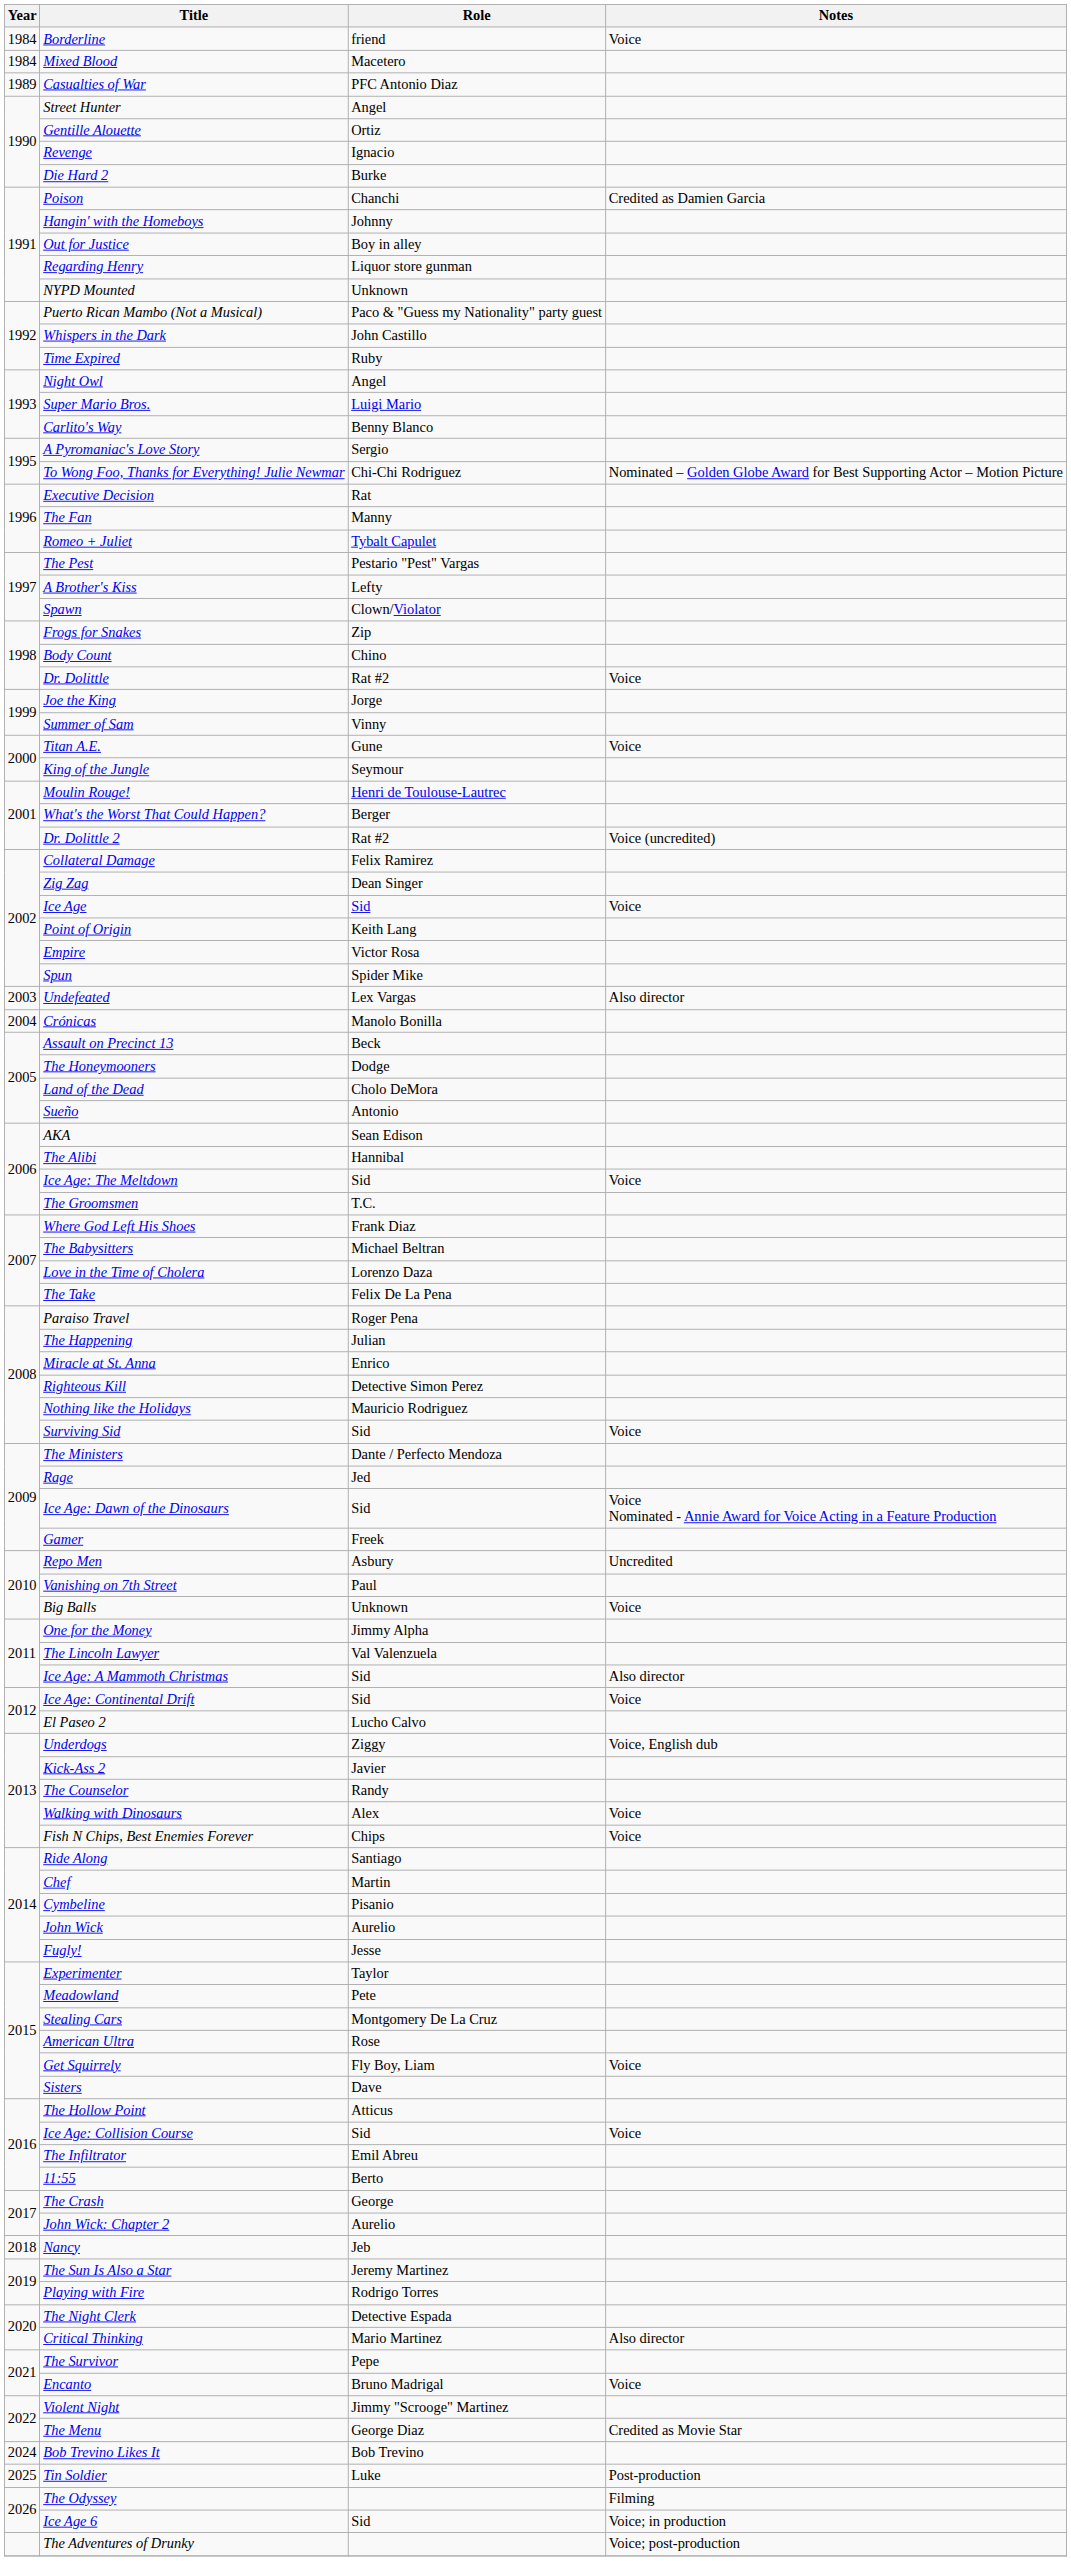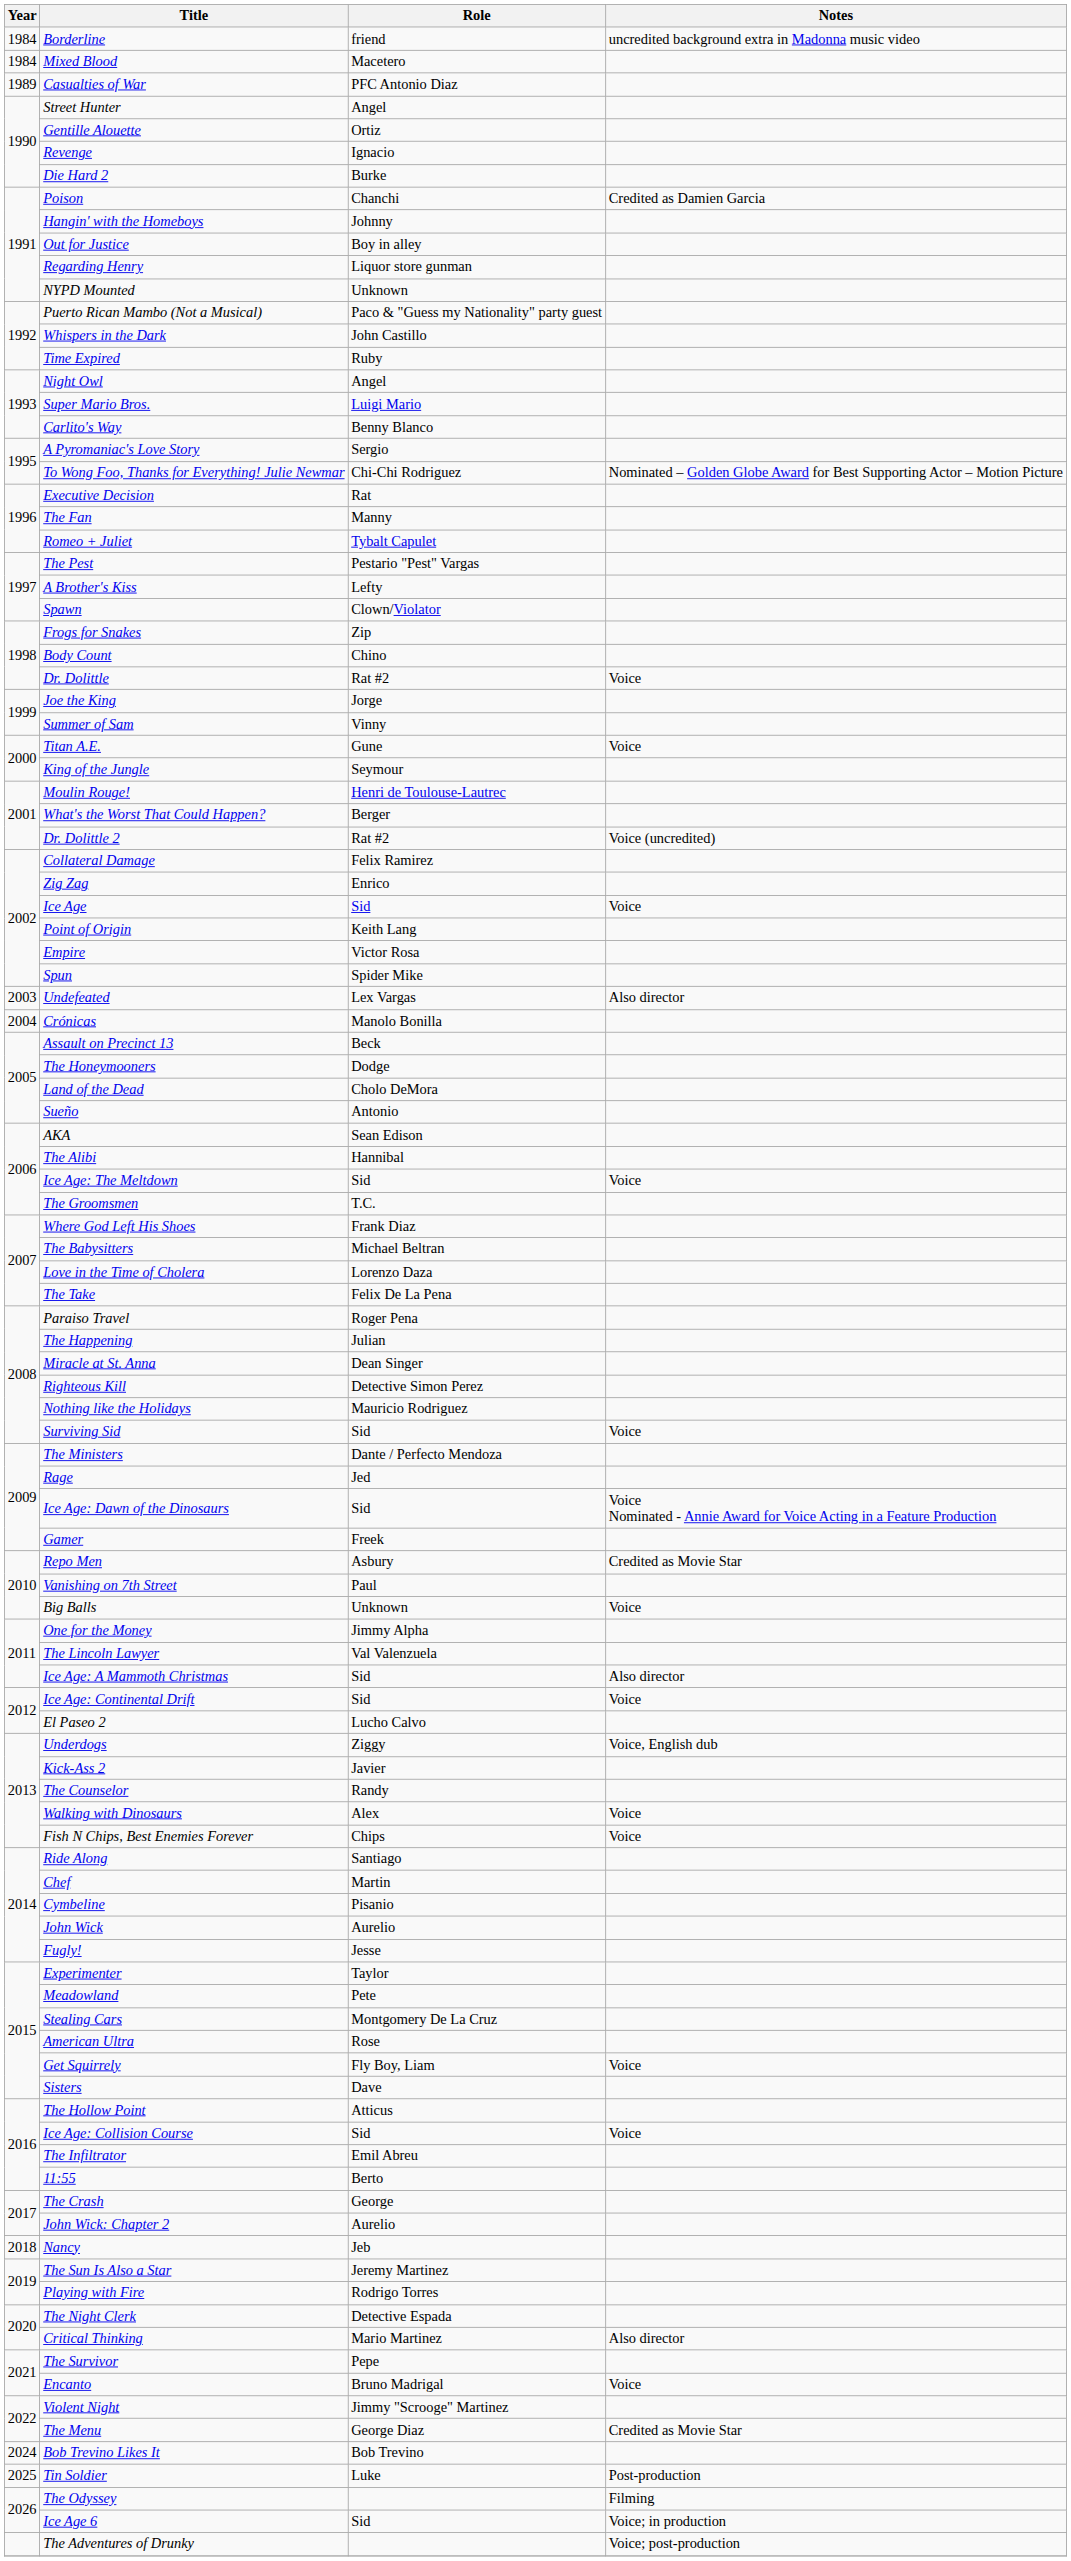 <table class = "wikitable sortable">
 <tr>
 <th>Year</th>
 <th>Title</th>
 <th>Role</th>
 <th class = "unsortable">Notes</th>
 </tr>
 <tr>
 <td>1984</td>
 <td><em><a href='#'>Borderline</a></em> </td>
 <td>friend</td>
-<td>Voice</td>
+<td>uncredited background extra in <a href='#'>Madonna</a> music video</td>
 </tr>
 <tr>
 <td>1984</td>
 <td><em><a href='#'>Mixed Blood</a></em></td>
 <td>Macetero</td>
 <td></td>
 </tr>
 <tr>
 <td>1989</td>
 <td><em><a href='#'>Casualties of War</a></em></td>
 <td>PFC Antonio Diaz</td>
 <td></td>
 </tr>
 <tr>
 <td rowspan=4>1990</td>
 <td><em>Street Hunter</em></td>
 <td>Angel</td>
 <td></td>
 </tr>
 <tr>
 <td><em><a href='#'>Gentille Alouette</a></em></td>
 <td>Ortiz</td>
 <td></td>
 </tr>
 <tr>
 <td><em><a href='#'>Revenge</a></em></td>
 <td>Ignacio</td>
 <td></td>
 </tr>
 <tr>
 <td><em><a href='#'>Die Hard 2</a></em></td>
 <td>Burke</td>
 <td></td>
 </tr>
 <tr>
 <td rowspan=5>1991</td>
 <td><em><a href='#'>Poison</a></em></td>
 <td>Chanchi</td>
 <td>Credited as Damien Garcia</td>
 </tr>
 <tr>
 <td><em><a href='#'>Hangin' with the Homeboys</a></em></td>
 <td>Johnny</td>
 <td></td>
 </tr>
 <tr>
 <td><em><a href='#'>Out for Justice</a></em></td>
 <td>Boy in alley</td>
 <td></td>
 </tr>
 <tr>
 <td><em><a href='#'>Regarding Henry</a></em></td>
 <td>Liquor store gunman</td>
 <td></td>
 </tr>
 <tr>
 <td><em>NYPD Mounted</em></td>
 <td>Unknown</td>
 <td></td>
 </tr>
 <tr>
 <td rowspan=3>1992</td>
 <td><em>Puerto Rican Mambo (Not a Musical)</em></td>
 <td>Paco & "Guess my Nationality" party guest</td>
 <td></td>
 </tr>
 <tr>
 <td><em><a href='#'>Whispers in the Dark</a></em></td>
 <td>John Castillo</td>
 <td></td>
 </tr>
 <tr>
 <td><em><a href='#'>Time Expired</a></em></td>
 <td>Ruby</td>
 <td></td>
 </tr>
 <tr>
 <td rowspan=3>1993</td>
 <td><em><a href='#'>Night Owl</a></em></td>
 <td>Angel</td>
 <td></td>
 </tr>
 <tr>
 <td><em><a href='#'>Super Mario Bros.</a></em></td>
 <td><a href='#'>Luigi Mario</a></td>
 <td></td>
 </tr>
 <tr>
 <td><em><a href='#'>Carlito's Way</a></em></td>
 <td>Benny Blanco</td>
 <td></td>
 </tr>
 <tr>
 <td rowspan=2>1995</td>
 <td><em><a href='#'>A Pyromaniac's Love Story</a></em></td>
 <td>Sergio</td>
 <td></td>
 </tr>
 <tr>
 <td><em><a href='#'>To Wong Foo, Thanks for Everything! Julie Newmar</a></em></td>
 <td>Chi-Chi Rodriguez</td>
 <td>Nominated – <a href='#'>Golden Globe Award</a> for Best Supporting Actor – Motion Picture</td>
 </tr>
 <tr>
 <td rowspan=3>1996</td>
 <td><em><a href='#'>Executive Decision</a></em></td>
 <td>Rat</td>
 <td></td>
 </tr>
 <tr>
 <td><em><a href='#'>The Fan</a></em></td>
 <td>Manny</td>
 <td></td>
 </tr>
 <tr>
 <td><em><a href='#'>Romeo + Juliet</a></em></td>
 <td><a href='#'>Tybalt Capulet</a></td>
 <td></td>
 </tr>
 <tr>
 <td rowspan=3>1997</td>
 <td><em><a href='#'>The Pest</a></em></td>
 <td>Pestario "Pest" Vargas</td>
 <td></td>
 </tr>
 <tr>
 <td><em><a href='#'>A Brother's Kiss</a></em></td>
 <td>Lefty</td>
 <td></td>
 </tr>
 <tr>
 <td><em><a href='#'>Spawn</a></em></td>
 <td>Clown/<a href='#'>Violator</a></td>
 <td></td>
 </tr>
 <tr>
 <td rowspan=3>1998</td>
 <td><em><a href='#'>Frogs for Snakes</a></em></td>
 <td>Zip</td>
 <td></td>
 </tr>
 <tr>
 <td><em><a href='#'>Body Count</a></em></td>
 <td>Chino</td>
 <td></td>
 </tr>
 <tr>
 <td><em><a href='#'>Dr. Dolittle</a></em></td>
 <td>Rat #2</td>
 <td>Voice</td>
 </tr>
 <tr>
 <td rowspan=2>1999</td>
 <td><em><a href='#'>Joe the King</a></em></td>
 <td>Jorge</td>
 <td></td>
 </tr>
 <tr>
 <td><em><a href='#'>Summer of Sam</a></em></td>
 <td>Vinny</td>
 <td></td>
 </tr>
 <tr>
 <td rowspan=2>2000</td>
 <td><em><a href='#'>Titan A.E.</a></em></td>
 <td>Gune</td>
 <td>Voice</td>
 </tr>
 <tr>
 <td><em><a href='#'>King of the Jungle</a></em></td>
 <td>Seymour</td>
 <td></td>
 </tr>
 <tr>
 <td rowspan=3>2001</td>
 <td><em><a href='#'>Moulin Rouge!</a></em></td>
 <td><a href='#'>Henri de Toulouse-Lautrec</a></td>
 <td></td>
 </tr>
 <tr>
 <td><em><a href='#'>What's the Worst That Could Happen?</a></em></td>
 <td>Berger</td>
 <td></td>
 </tr>
 <tr>
 <td><em><a href='#'>Dr. Dolittle 2</a></em></td>
 <td>Rat #2</td>
 <td>Voice (uncredited)</td>
 </tr>
 <tr>
 <td rowspan=6>2002</td>
 <td><em><a href='#'>Collateral Damage</a></em></td>
 <td>Felix Ramirez</td>
 <td></td>
 </tr>
 <tr>
 <td><em><a href='#'>Zig Zag</a></em></td>
-<td>Dean Singer</td>
+<td>Enrico</td>
 <td></td>
 </tr>
 <tr>
 <td><em><a href='#'>Ice Age</a></em></td>
 <td><a href='#'>Sid</a></td>
 <td>Voice</td>
 </tr>
 <tr>
 <td><em><a href='#'>Point of Origin</a></em></td>
 <td>Keith Lang</td>
 <td></td>
 </tr>
 <tr>
 <td><em><a href='#'>Empire</a></em></td>
 <td>Victor Rosa</td>
 <td></td>
 </tr>
 <tr>
 <td><em><a href='#'>Spun</a></em></td>
 <td>Spider Mike</td>
 <td></td>
 </tr>
 <tr>
 <td>2003</td>
 <td><em><a href='#'>Undefeated</a></em></td>
 <td>Lex Vargas</td>
 <td>Also director</td>
 </tr>
 <tr>
 <td>2004</td>
 <td><em><a href='#'>Crónicas</a></em></td>
 <td>Manolo Bonilla</td>
 <td></td>
 </tr>
 <tr>
 <td rowspan=4>2005</td>
 <td><em><a href='#'>Assault on Precinct 13</a></em></td>
 <td>Beck</td>
 <td></td>
 </tr>
 <tr>
 <td><em><a href='#'>The Honeymooners</a></em></td>
 <td>Dodge</td>
 <td></td>
 </tr>
 <tr>
 <td><em><a href='#'>Land of the Dead</a></em></td>
 <td>Cholo DeMora</td>
 <td></td>
 </tr>
 <tr>
 <td><em><a href='#'>Sueño</a></em></td>
 <td>Antonio</td>
 <td></td>
 </tr>
 <tr>
 <td rowspan=4>2006</td>
 <td><em>AKA</em></td>
 <td>Sean Edison</td>
 <td></td>
 </tr>
 <tr>
 <td><em><a href='#'>The Alibi</a></em></td>
 <td>Hannibal</td>
 <td></td>
 </tr>
 <tr>
 <td><em><a href='#'>Ice Age: The Meltdown</a></em></td>
 <td>Sid</td>
 <td>Voice</td>
 </tr>
 <tr>
 <td><em><a href='#'>The Groomsmen</a></em></td>
 <td>T.C.</td>
 <td></td>
 </tr>
 <tr>
 <td rowspan=4>2007</td>
 <td><em><a href='#'>Where God Left His Shoes</a></em></td>
 <td>Frank Diaz</td>
 <td></td>
 </tr>
 <tr>
 <td><em><a href='#'>The Babysitters</a></em></td>
 <td>Michael Beltran</td>
 <td></td>
 </tr>
 <tr>
 <td><em><a href='#'>Love in the Time of Cholera</a></em></td>
 <td>Lorenzo Daza</td>
 <td></td>
 </tr>
 <tr>
 <td><em><a href='#'>The Take</a></em></td>
 <td>Felix De La Pena</td>
 <td></td>
 </tr>
 <tr>
 <td rowspan=6>2008</td>
 <td><em>Paraiso Travel</em></td>
 <td>Roger Pena</td>
 <td></td>
 </tr>
 <tr>
 <td><em><a href='#'>The Happening</a></em></td>
 <td>Julian</td>
 <td></td>
 </tr>
 <tr>
 <td><em><a href='#'>Miracle at St. Anna</a></em></td>
-<td>Enrico</td>
+<td>Dean Singer</td>
 <td></td>
 </tr>
 <tr>
 <td><em><a href='#'>Righteous Kill</a></em></td>
 <td>Detective Simon Perez</td>
 <td></td>
 </tr>
 <tr>
 <td><em><a href='#'>Nothing like the Holidays</a></em></td>
 <td>Mauricio Rodriguez</td>
 <td></td>
 </tr>
 <tr>
 <td><em><a href='#'>Surviving Sid</a></em></td>
 <td>Sid</td>
 <td>Voice</td>
 </tr>
 <tr>
 <td rowspan=4>2009</td>
 <td><em><a href='#'>The Ministers</a></em></td>
 <td>Dante / Perfecto Mendoza</td>
 <td></td>
 </tr>
 <tr>
 <td><em><a href='#'>Rage</a></em></td>
 <td>Jed</td>
 <td></td>
 </tr>
 <tr>
 <td><em><a href='#'>Ice Age: Dawn of the Dinosaurs</a></em></td>
 <td>Sid</td>
 <td>Voice<br>Nominated - <a href='#'>Annie Award for Voice Acting in a Feature Production</a></td>
 </tr>
 <tr>
 <td><em><a href='#'>Gamer</a></em></td>
 <td>Freek</td>
 <td></td>
 </tr>
 <tr>
 <td rowspan=3>2010</td>
 <td><em><a href='#'>Repo Men</a></em></td>
 <td>Asbury</td>
-<td>Uncredited</td>
+<td>Credited as Movie Star</td>
 </tr>
 <tr>
 <td><em><a href='#'>Vanishing on 7th Street</a></em></td>
 <td>Paul</td>
 <td></td>
 </tr>
 <tr>
 <td><em>Big Balls</em></td>
 <td>Unknown</td>
 <td>Voice</td>
 </tr>
 <tr>
 <td rowspan=3>2011</td>
 <td><em><a href='#'>One for the Money</a></em></td>
 <td>Jimmy Alpha</td>
 <td></td>
 </tr>
 <tr>
 <td><em><a href='#'>The Lincoln Lawyer</a></em></td>
 <td>Val Valenzuela</td>
 <td></td>
 </tr>
 <tr>
 <td><em><a href='#'>Ice Age: A Mammoth Christmas</a></em></td>
 <td>Sid</td>
 <td>Also director</td>
 </tr>
 <tr>
 <td rowspan=2>2012</td>
 <td><em><a href='#'>Ice Age: Continental Drift</a></em></td>
 <td>Sid</td>
 <td>Voice</td>
 </tr>
 <tr>
 <td><em>El Paseo 2</em></td>
 <td>Lucho Calvo</td>
 <td></td>
 </tr>
 <tr>
 <td rowspan=5>2013</td>
 <td><em><a href='#'>Underdogs</a></em></td>
 <td>Ziggy</td>
 <td>Voice, English dub</td>
 </tr>
 <tr>
 <td><em><a href='#'>Kick-Ass 2</a></em></td>
 <td>Javier</td>
 <td></td>
 </tr>
 <tr>
 <td><em><a href='#'>The Counselor</a></em></td>
 <td>Randy</td>
 <td></td>
 </tr>
 <tr>
 <td><em><a href='#'>Walking with Dinosaurs</a></em></td>
 <td>Alex</td>
 <td>Voice</td>
 </tr>
 <tr>
 <td><em>Fish N Chips, Best Enemies Forever</em></td>
 <td>Chips</td>
 <td>Voice</td>
 </tr>
 <tr>
 <td rowspan=5>2014</td>
 <td><em><a href='#'>Ride Along</a></em></td>
 <td>Santiago</td>
 <td></td>
 </tr>
 <tr>
 <td><em><a href='#'>Chef</a></em></td>
 <td>Martin</td>
 <td></td>
 </tr>
 <tr>
 <td><em><a href='#'>Cymbeline</a></em></td>
 <td>Pisanio</td>
 <td></td>
 </tr>
 <tr>
 <td><em><a href='#'>John Wick</a></em></td>
 <td>Aurelio</td>
 <td></td>
 </tr>
 <tr>
 <td><em><a href='#'>Fugly!</a></em></td>
 <td>Jesse</td>
 <td></td>
 </tr>
 <tr>
 <td rowspan=6>2015</td>
 <td><em><a href='#'>Experimenter</a></em></td>
 <td>Taylor</td>
 <td></td>
 </tr>
 <tr>
 <td><em><a href='#'>Meadowland</a></em></td>
 <td>Pete</td>
 <td></td>
 </tr>
 <tr>
 <td><em><a href='#'>Stealing Cars</a></em></td>
 <td>Montgomery De La Cruz</td>
 <td></td>
 </tr>
 <tr>
 <td><em><a href='#'>American Ultra</a></em></td>
 <td>Rose</td>
 <td></td>
 </tr>
 <tr>
 <td><em><a href='#'>Get Squirrely</a></em></td>
 <td>Fly Boy, Liam</td>
 <td>Voice</td>
 </tr>
 <tr>
 <td><em><a href='#'>Sisters</a></em></td>
 <td>Dave</td>
 <td></td>
 </tr>
 <tr>
 <td rowspan=4>2016</td>
 <td><em><a href='#'>The Hollow Point</a></em></td>
 <td>Atticus</td>
 <td></td>
 </tr>
 <tr>
 <td><em><a href='#'>Ice Age: Collision Course</a></em></td>
 <td>Sid</td>
 <td>Voice</td>
 </tr>
 <tr>
 <td><em><a href='#'>The Infiltrator</a></em></td>
 <td>Emil Abreu</td>
 <td></td>
 </tr>
 <tr>
 <td><em><a href='#'>11:55</a></em></td>
 <td>Berto</td>
 <td></td>
 </tr>
 <tr>
 <td rowspan="2">2017</td>
 <td><em><a href='#'>The Crash</a></em></td>
 <td>George</td>
 <td></td>
 </tr>
 <tr>
 <td><em><a href='#'>John Wick: Chapter 2</a></em></td>
 <td>Aurelio</td>
 <td></td>
 </tr>
 <tr>
 <td>2018</td>
 <td><em><a href='#'>Nancy</a></em></td>
 <td>Jeb</td>
 <td></td>
 </tr>
 <tr>
 <td rowspan="2">2019</td>
 <td><em><a href='#'>The Sun Is Also a Star</a></em></td>
 <td>Jeremy Martinez</td>
 <td></td>
 </tr>
 <tr>
 <td><em><a href='#'>Playing with Fire</a></em></td>
 <td>Rodrigo Torres</td>
 <td></td>
 </tr>
 <tr>
 <td rowspan="2">2020</td>
 <td><em><a href='#'>The Night Clerk</a></em></td>
 <td>Detective Espada</td>
 <td></td>
 </tr>
 <tr>
 <td><em><a href='#'>Critical Thinking</a></em></td>
 <td>Mario Martinez</td>
 <td>Also director</td>
 </tr>
 <tr>
 <td rowspan="2">2021</td>
 <td><em><a href='#'>The Survivor</a></em></td>
 <td>Pepe</td>
 <td></td>
 </tr>
 <tr>
 <td><em><a href='#'>Encanto</a></em></td>
 <td>Bruno Madrigal</td>
 <td>Voice</td>
 </tr>
 <tr>
 <td rowspan="2">2022</td>
 <td><em><a href='#'>Violent Night</a></em></td>
 <td>Jimmy "Scrooge" Martinez</td>
 <td></td>
 </tr>
 <tr>
 <td><em><a href='#'>The Menu</a></em></td>
 <td>George Diaz</td>
 <td>Credited as Movie Star</td>
 </tr>
 <tr>
 <td>2024</td>
 <td><em><a href='#'>Bob Trevino Likes It</a></em></td>
 <td>Bob Trevino</td>
 <td></td>
 </tr>
 <tr>
 <td>2025</td>
 <td><em><a href='#'>Tin Soldier</a></em></td>
 <td>Luke</td>
 <td>Post-production</td>
 </tr>
 <tr>
 <td rowspan="2">2026</td>
 <td><em><a href='#'>The Odyssey</a></em></td>
 <td></td>
 <td>Filming</td>
 </tr>
 <tr>
 <td><em><a href='#'>Ice Age 6</a></em></td>
 <td>Sid</td>
 <td>Voice; in production</td>
 </tr>
 <tr>
 <td></td>
 <td><em>The Adventures of Drunky</em></td>
 <td></td>
 <td>Voice; post-production</td>
 </tr>
 <tr>
 </tr>
 </table>
